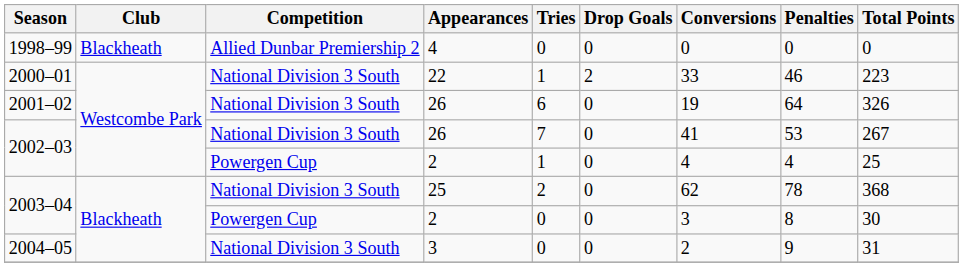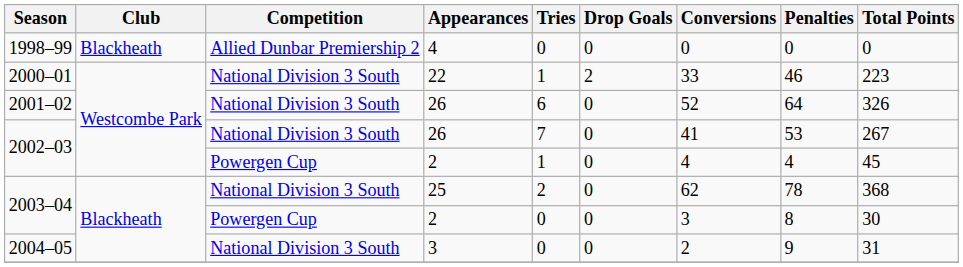 <table class="wikitable sortable">
 <tr>
 <th>Season</th>
 <th>Club</th>
 <th>Competition</th>
 <th>Appearances</th>
 <th>Tries</th>
 <th>Drop Goals</th>
 <th>Conversions</th>
 <th>Penalties</th>
 <th>Total Points</th>
 </tr>
 <tr>
 <td>1998–99</td>
 <td><a href='#'>Blackheath</a></td>
 <td><a href='#'>Allied Dunbar Premiership 2</a></td>
 <td>4</td>
 <td>0</td>
 <td>0</td>
 <td>0</td>
 <td>0</td>
 <td>0</td>
 </tr>
 <tr>
 <td>2000–01</td>
 <td rowspan=4 align=left><a href='#'>Westcombe Park</a></td>
 <td><a href='#'>National Division 3 South</a></td>
 <td>22</td>
 <td>1</td>
 <td>2</td>
 <td>33</td>
 <td>46</td>
 <td>223</td>
 </tr>
 <tr>
 <td>2001–02</td>
 <td><a href='#'>National Division 3 South</a></td>
 <td>26</td>
 <td>6</td>
 <td>0</td>
-<td>19</td>
+<td>52</td>
 <td>64</td>
 <td>326</td>
 </tr>
 <tr>
 <td rowspan=2 align=left>2002–03</td>
 <td><a href='#'>National Division 3 South</a></td>
 <td>26</td>
 <td>7</td>
 <td>0</td>
 <td>41</td>
 <td>53</td>
 <td>267</td>
 </tr>
 <tr>
 <td><a href='#'>Powergen Cup</a></td>
 <td>2</td>
 <td>1</td>
 <td>0</td>
 <td>4</td>
 <td>4</td>
-<td>25</td>
+<td>45</td>
 </tr>
 <tr>
 <td rowspan=2 align=left>2003–04</td>
 <td rowspan=3 align=left><a href='#'>Blackheath</a></td>
 <td><a href='#'>National Division 3 South</a></td>
 <td>25</td>
 <td>2</td>
 <td>0</td>
 <td>62</td>
 <td>78</td>
 <td>368</td>
 </tr>
 <tr>
 <td><a href='#'>Powergen Cup</a></td>
 <td>2</td>
 <td>0</td>
 <td>0</td>
 <td>3</td>
 <td>8</td>
 <td>30</td>
 </tr>
 <tr>
 <td>2004–05</td>
 <td><a href='#'>National Division 3 South</a></td>
 <td>3</td>
 <td>0</td>
 <td>0</td>
 <td>2</td>
 <td>9</td>
 <td>31</td>
 </tr>
 <tr>
 </tr>
 </table>
